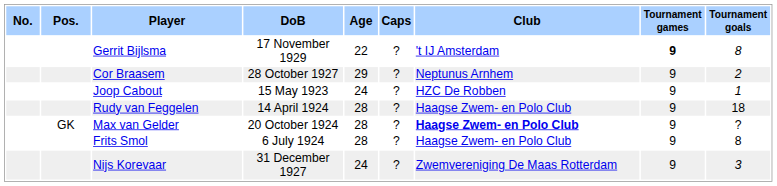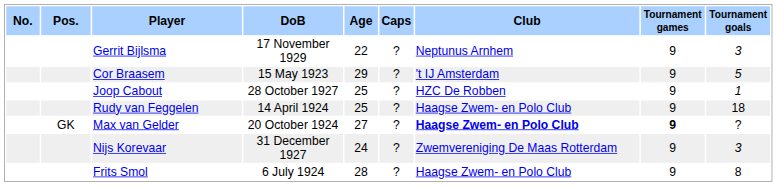 <table border="0" width="80%" style="border: 1px solid #999; background-color:#FFFFFF; text-align:center">
 <tr align="center" bgcolor="#AAD0FF">
 <th width=4%>No.</th>
 <th width=6%>Pos.</th>
 <th width=18%>Player</th>
 <th width=12%>DoB</th>
 <th width=4%>Age</th>
 <th width=4%>Caps</th>
 <th width=27%>Club</th>
 <th width=6%><small>Tournament<br>games</small></th>
 <th width=6%><small>Tournament<br>goals</small></th>
 </tr>
 <tr>
 <td></td>
 <td></td>
 <td align="left"><a href='#'>Gerrit Bijlsma</a></td>
 <td>17 November 1929</td>
 <td>22</td>
 <td>?</td>
-<td align="left"> <a href='#'>'t IJ Amsterdam</a></td>
-<td><strong>9</strong></td>
-<td><em>8</em></td>
+<td align="left"> <a href='#'>Neptunus Arnhem</a></td>
+<td>9</td>
+<td><em>3</em></td>
 </tr>
 <tr bgcolor="#EFEFEF">
 <td></td>
 <td></td>
 <td align="left"><a href='#'>Cor Braasem</a></td>
-<td>28 October 1927</td>
+<td>15 May 1923</td>
 <td>29</td>
 <td>?</td>
-<td align="left"> <a href='#'>Neptunus Arnhem</a></td>
+<td align="left"> <a href='#'>'t IJ Amsterdam</a></td>
 <td>9</td>
-<td><em>2</em></td>
+<td><em>5</em></td>
 </tr>
 <tr>
 <td></td>
 <td></td>
 <td align="left"><a href='#'>Joop Cabout</a></td>
-<td>15 May 1923</td>
-<td>24</td>
+<td>28 October 1927</td>
+<td>25</td>
 <td>?</td>
 <td align="left"> <a href='#'>HZC De Robben</a></td>
 <td>9</td>
 <td><em>1</em></td>
 </tr>
 <tr bgcolor="#EFEFEF">
 <td></td>
 <td></td>
 <td align="left"><a href='#'>Rudy van Feggelen</a></td>
 <td>14 April 1924</td>
-<td>28</td>
+<td>25</td>
 <td>?</td>
 <td align="left"> <a href='#'>Haagse Zwem- en Polo Club</a></td>
 <td>9</td>
 <td>18</td>
 </tr>
 <tr>
 <td></td>
 <td>GK</td>
 <td align="left"><a href='#'>Max van Gelder</a></td>
 <td>20 October 1924</td>
-<td>28</td>
+<td>27</td>
 <td>?</td>
 <td align="left"><strong> <a href='#'>Haagse Zwem- en Polo Club</a></strong></td>
+<td><strong>9</strong></td>
+<td>?</td>
+</tr>
+<tr bgcolor="#EFEFEF">
+<td></td>
+<td></td>
+<td align="left"><a href='#'>Nijs Korevaar</a></td>
+<td>31 December 1927</td>
+<td>24</td>
+<td>?</td>
+<td align="left"> <a href='#'>Zwemvereniging De Maas Rotterdam</a></td>
 <td>9</td>
-<td>?</td>
+<td><em>3</em></td>
 </tr>
 <tr>
 <td></td>
 <td></td>
 <td align="left"><a href='#'>Frits Smol</a></td>
 <td>6 July 1924</td>
 <td>28</td>
 <td>?</td>
 <td align="left"> <a href='#'>Haagse Zwem- en Polo Club</a></td>
 <td>9</td>
 <td>8</td>
 </tr>
-<tr bgcolor="#EFEFEF">
-<td></td>
-<td></td>
-<td align="left"><a href='#'>Nijs Korevaar</a></td>
-<td>31 December 1927</td>
-<td>24</td>
-<td>?</td>
-<td align="left"> <a href='#'>Zwemvereniging De Maas Rotterdam</a></td>
-<td>9</td>
-<td><em>3</em></td>
-</tr>
 </table>
